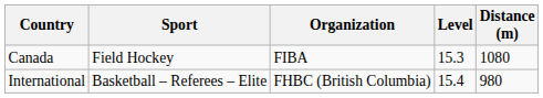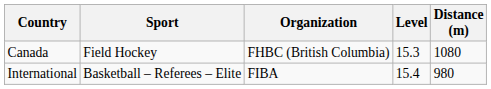 <table class="wikitable">
 <tr>
 <th>Country</th>
 <th>Sport</th>
 <th>Organization</th>
 <th>Level</th>
 <th>Distance<br>(m)</th>
 </tr>
 <tr>
 <td> Canada</td>
 <td>Field Hockey</td>
-<td>FIBA</td>
+<td>FHBC (British Columbia)</td>
 <td>15.3</td>
 <td>1080</td>
 </tr>
 <tr>
 <td> International</td>
 <td>Basketball – Referees – Elite</td>
-<td>FHBC (British Columbia)</td>
+<td>FIBA</td>
 <td>15.4</td>
 <td>980</td>
 </tr>
 </table>
